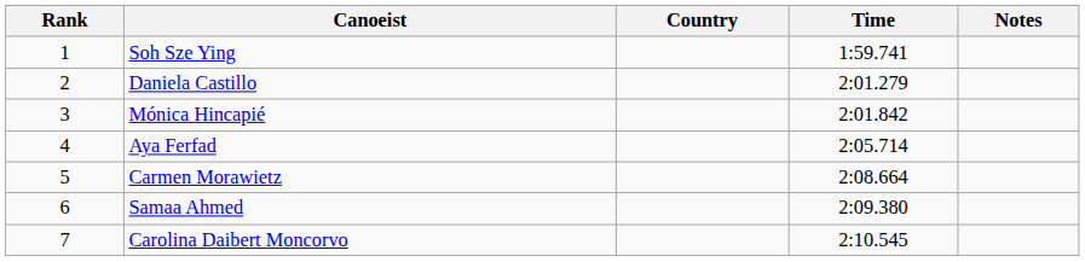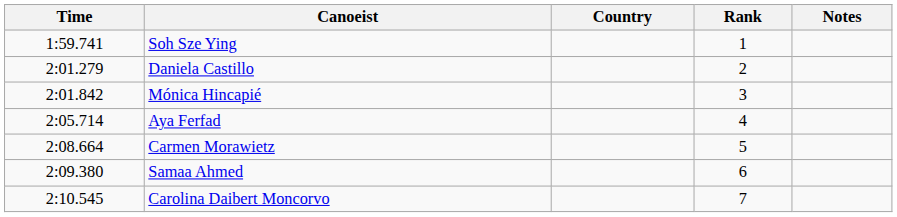 <table class="wikitable" style="text-align:center;width: 55%">
 <tr>
-<th>Rank</th>
+<th>Time</th>
 <th>Canoeist</th>
 <th>Country</th>
-<th>Time</th>
+<th>Rank</th>
 <th>Notes</th>
 </tr>
 <tr>
-<td>1</td>
+<td>1:59.741</td>
 <td align="left"><a href='#'>Soh Sze Ying</a></td>
 <td align="left"></td>
-<td>1:59.741</td>
+<td>1</td>
 <td></td>
 </tr>
 <tr>
-<td>2</td>
+<td>2:01.279</td>
 <td align="left"><a href='#'>Daniela Castillo</a></td>
 <td align="left"></td>
-<td>2:01.279</td>
+<td>2</td>
 <td></td>
 </tr>
 <tr>
-<td>3</td>
+<td>2:01.842</td>
 <td align="left"><a href='#'>Mónica Hincapié</a></td>
 <td align="left"></td>
-<td>2:01.842</td>
+<td>3</td>
 <td></td>
 </tr>
 <tr>
-<td>4</td>
+<td>2:05.714</td>
 <td align="left"><a href='#'>Aya Ferfad</a></td>
 <td align="left"></td>
-<td>2:05.714</td>
+<td>4</td>
 <td></td>
 </tr>
 <tr>
-<td>5</td>
+<td>2:08.664</td>
 <td align="left"><a href='#'>Carmen Morawietz</a></td>
 <td align="left"></td>
-<td>2:08.664</td>
+<td>5</td>
 <td></td>
 </tr>
 <tr>
-<td>6</td>
+<td>2:09.380</td>
 <td align="left"><a href='#'>Samaa Ahmed</a></td>
 <td align="left"></td>
-<td>2:09.380</td>
+<td>6</td>
 <td></td>
 </tr>
 <tr>
-<td>7</td>
+<td>2:10.545</td>
 <td align="left"><a href='#'>Carolina Daibert Moncorvo</a></td>
 <td align="left"></td>
-<td>2:10.545</td>
+<td>7</td>
 <td></td>
 </tr>
 </table>
